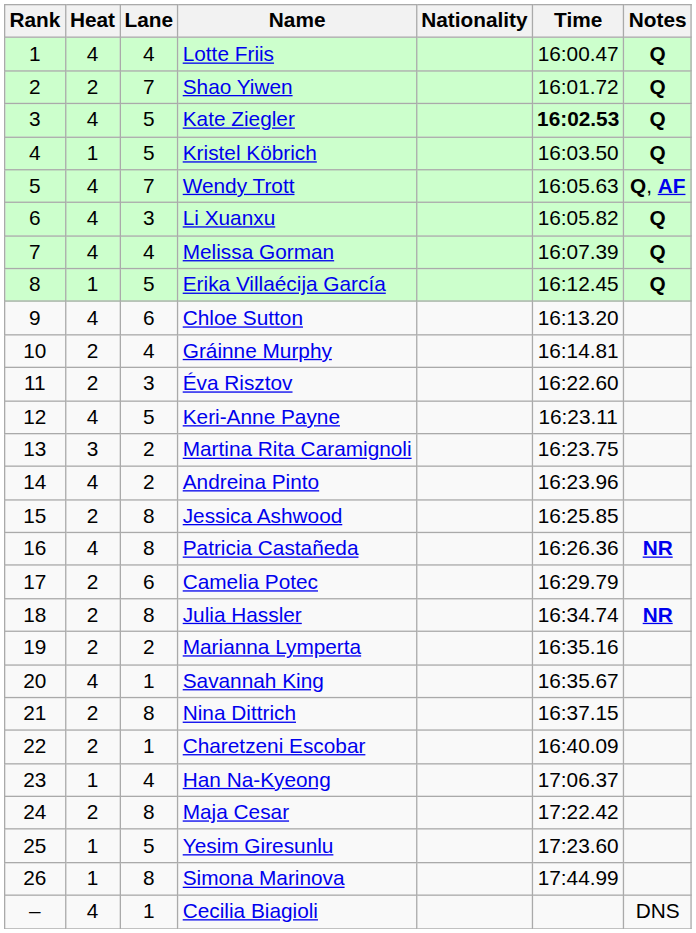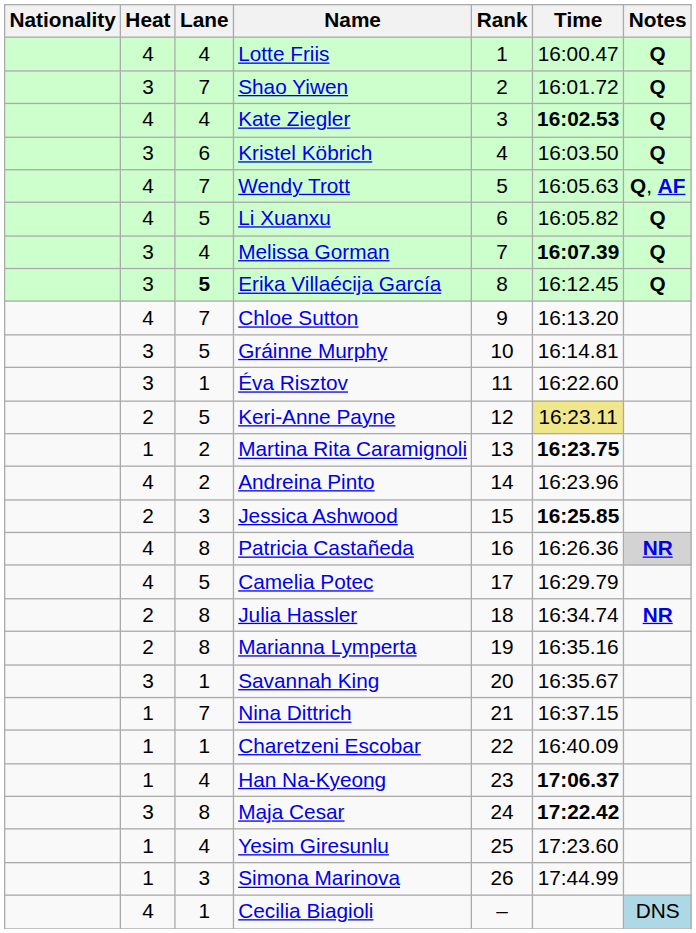 <table class="wikitable sortable" style="text-align:center">
 <tr>
-<th>Rank</th>
+<th>Nationality</th>
 <th>Heat</th>
 <th>Lane</th>
 <th>Name</th>
-<th>Nationality</th>
+<th>Rank</th>
 <th>Time</th>
 <th>Notes</th>
 </tr>
 <tr bgcolor=ccffcc>
-<td>1</td>
+<td align=left></td>
 <td>4</td>
 <td>4</td>
 <td align=left><a href='#'>Lotte Friis</a></td>
-<td align=left></td>
+<td>1</td>
 <td>16:00.47</td>
 <td><strong>Q</strong></td>
 </tr>
 <tr bgcolor=ccffcc>
-<td>2</td>
-<td>2</td>
+<td align=left></td>
+<td>3</td>
 <td>7</td>
 <td align=left><a href='#'>Shao Yiwen</a></td>
-<td align=left></td>
+<td>2</td>
 <td>16:01.72</td>
 <td><strong>Q</strong></td>
 </tr>
 <tr bgcolor=ccffcc>
+<td align=left></td>
+<td>4</td>
+<td>4</td>
+<td align=left><a href='#'>Kate Ziegler</a></td>
 <td>3</td>
-<td>4</td>
-<td>5</td>
-<td align=left><a href='#'>Kate Ziegler</a></td>
-<td align=left></td>
 <td><strong>16:02.53</strong></td>
 <td><strong>Q</strong></td>
 </tr>
 <tr bgcolor=ccffcc>
+<td align=left></td>
+<td>3</td>
+<td>6</td>
+<td align=left><a href='#'>Kristel Köbrich</a></td>
 <td>4</td>
-<td>1</td>
-<td>5</td>
-<td align=left><a href='#'>Kristel Köbrich</a></td>
-<td align=left></td>
 <td>16:03.50</td>
 <td><strong>Q</strong></td>
 </tr>
 <tr bgcolor=ccffcc>
-<td>5</td>
+<td align=left></td>
 <td>4</td>
 <td>7</td>
 <td align=left><a href='#'>Wendy Trott</a></td>
-<td align=left></td>
+<td>5</td>
 <td>16:05.63</td>
 <td><strong>Q</strong>, <strong><a href='#'>AF</a></strong></td>
 </tr>
 <tr bgcolor=ccffcc>
+<td align=left></td>
+<td>4</td>
+<td>5</td>
+<td align=left><a href='#'>Li Xuanxu</a></td>
 <td>6</td>
-<td>4</td>
-<td>3</td>
-<td align=left><a href='#'>Li Xuanxu</a></td>
-<td align=left></td>
 <td>16:05.82</td>
 <td><strong>Q</strong></td>
 </tr>
 <tr bgcolor=ccffcc>
-<td>7</td>
-<td>4</td>
+<td align=left></td>
+<td>3</td>
 <td>4</td>
 <td align=left><a href='#'>Melissa Gorman</a></td>
-<td align=left></td>
-<td>16:07.39</td>
+<td>7</td>
+<td><strong>16:07.39</strong></td>
 <td><strong>Q</strong></td>
 </tr>
 <tr bgcolor=ccffcc>
+<td align=left></td>
+<td>3</td>
+<td><strong>5</strong></td>
+<td align=left><a href='#'>Erika Villaécija García</a></td>
 <td>8</td>
-<td>1</td>
-<td>5</td>
-<td align=left><a href='#'>Erika Villaécija García</a></td>
-<td align=left></td>
 <td>16:12.45</td>
 <td><strong>Q</strong></td>
 </tr>
 <tr>
+<td align=left></td>
+<td>4</td>
+<td>7</td>
+<td align=left><a href='#'>Chloe Sutton</a></td>
 <td>9</td>
-<td>4</td>
-<td>6</td>
-<td align=left><a href='#'>Chloe Sutton</a></td>
-<td align=left></td>
 <td>16:13.20</td>
 <td></td>
 </tr>
 <tr>
+<td align=left></td>
+<td>3</td>
+<td>5</td>
+<td align=left><a href='#'>Gráinne Murphy</a></td>
 <td>10</td>
-<td>2</td>
-<td>4</td>
-<td align=left><a href='#'>Gráinne Murphy</a></td>
-<td align=left></td>
 <td>16:14.81</td>
 <td></td>
 </tr>
 <tr>
+<td align=left></td>
+<td>3</td>
+<td>1</td>
+<td align=left><a href='#'>Éva Risztov</a></td>
 <td>11</td>
-<td>2</td>
-<td>3</td>
-<td align=left><a href='#'>Éva Risztov</a></td>
-<td align=left></td>
 <td>16:22.60</td>
 <td></td>
 </tr>
 <tr>
-<td>12</td>
-<td>4</td>
+<td align=left></td>
+<td>2</td>
 <td>5</td>
 <td align=left><a href='#'>Keri-Anne Payne</a></td>
-<td align=left></td>
-<td>16:23.11</td>
+<td>12</td>
+<td style="background: khaki;">16:23.11</td>
 <td></td>
 </tr>
 <tr>
-<td>13</td>
-<td>3</td>
+<td align=left></td>
+<td>1</td>
 <td>2</td>
 <td align=left><a href='#'>Martina Rita Caramignoli</a></td>
-<td align=left></td>
-<td>16:23.75</td>
+<td>13</td>
+<td><strong>16:23.75</strong></td>
 <td></td>
 </tr>
 <tr>
-<td>14</td>
+<td align=left></td>
 <td>4</td>
 <td>2</td>
 <td align=left><a href='#'>Andreina Pinto</a></td>
-<td align=left></td>
+<td>14</td>
 <td>16:23.96</td>
 <td></td>
 </tr>
 <tr>
+<td align=left></td>
+<td>2</td>
+<td>3</td>
+<td align=left><a href='#'>Jessica Ashwood</a></td>
 <td>15</td>
-<td>2</td>
-<td>8</td>
-<td align=left><a href='#'>Jessica Ashwood</a></td>
-<td align=left></td>
-<td>16:25.85</td>
+<td><strong>16:25.85</strong></td>
 <td></td>
 </tr>
 <tr>
-<td>16</td>
+<td align=left></td>
 <td>4</td>
 <td>8</td>
 <td align=left><a href='#'>Patricia Castañeda</a></td>
-<td align=left></td>
+<td>16</td>
 <td>16:26.36</td>
-<td><strong><a href='#'>NR</a></strong></td>
+<td style="background: lightgrey;"><strong><a href='#'>NR</a></strong></td>
 </tr>
 <tr>
+<td align=left></td>
+<td>4</td>
+<td>5</td>
+<td align=left><a href='#'>Camelia Potec</a></td>
 <td>17</td>
-<td>2</td>
-<td>6</td>
-<td align=left><a href='#'>Camelia Potec</a></td>
-<td align=left></td>
 <td>16:29.79</td>
 <td></td>
 </tr>
 <tr>
-<td>18</td>
+<td align=left></td>
 <td>2</td>
 <td>8</td>
 <td align=left><a href='#'>Julia Hassler</a></td>
-<td align=left></td>
+<td>18</td>
 <td>16:34.74</td>
 <td><strong><a href='#'>NR</a></strong></td>
 </tr>
 <tr>
+<td align=left></td>
+<td>2</td>
+<td>8</td>
+<td align=left><a href='#'>Marianna Lymperta</a></td>
 <td>19</td>
-<td>2</td>
-<td>2</td>
-<td align=left><a href='#'>Marianna Lymperta</a></td>
-<td align=left></td>
 <td>16:35.16</td>
 <td></td>
 </tr>
 <tr>
-<td>20</td>
-<td>4</td>
+<td align=left></td>
+<td>3</td>
 <td>1</td>
 <td align=left><a href='#'>Savannah King</a></td>
-<td align=left></td>
+<td>20</td>
 <td>16:35.67</td>
 <td></td>
 </tr>
 <tr>
+<td align=left></td>
+<td>1</td>
+<td>7</td>
+<td align=left><a href='#'>Nina Dittrich</a></td>
 <td>21</td>
-<td>2</td>
-<td>8</td>
-<td align=left><a href='#'>Nina Dittrich</a></td>
-<td align=left></td>
 <td>16:37.15</td>
 <td></td>
 </tr>
 <tr>
-<td>22</td>
-<td>2</td>
+<td align=left></td>
+<td>1</td>
 <td>1</td>
 <td align=left><a href='#'>Charetzeni Escobar</a></td>
-<td align=left></td>
+<td>22</td>
 <td>16:40.09</td>
 <td></td>
 </tr>
 <tr>
-<td>23</td>
+<td align=left></td>
 <td>1</td>
 <td>4</td>
 <td align=left><a href='#'>Han Na-Kyeong</a></td>
-<td align=left></td>
-<td>17:06.37</td>
+<td>23</td>
+<td><strong>17:06.37</strong></td>
 <td></td>
 </tr>
 <tr>
-<td>24</td>
-<td>2</td>
+<td align=left></td>
+<td>3</td>
 <td>8</td>
 <td align=left><a href='#'>Maja Cesar</a></td>
-<td align=left></td>
-<td>17:22.42</td>
+<td>24</td>
+<td><strong>17:22.42</strong></td>
 <td></td>
 </tr>
 <tr>
+<td align=left></td>
+<td>1</td>
+<td>4</td>
+<td align=left><a href='#'>Yesim Giresunlu</a></td>
 <td>25</td>
-<td>1</td>
-<td>5</td>
-<td align=left><a href='#'>Yesim Giresunlu</a></td>
-<td align=left></td>
 <td>17:23.60</td>
 <td></td>
 </tr>
 <tr>
+<td align=left></td>
+<td>1</td>
+<td>3</td>
+<td align=left><a href='#'>Simona Marinova</a></td>
 <td>26</td>
-<td>1</td>
-<td>8</td>
-<td align=left><a href='#'>Simona Marinova</a></td>
-<td align=left></td>
 <td>17:44.99</td>
 <td></td>
 </tr>
 <tr>
-<td>–</td>
+<td align=left></td>
 <td>4</td>
 <td>1</td>
 <td align=left><a href='#'>Cecilia Biagioli</a></td>
-<td align=left></td>
+<td>–</td>
 <td></td>
-<td>DNS</td>
+<td style="background: lightblue;">DNS</td>
 </tr>
 </table>
